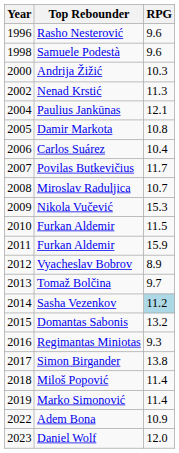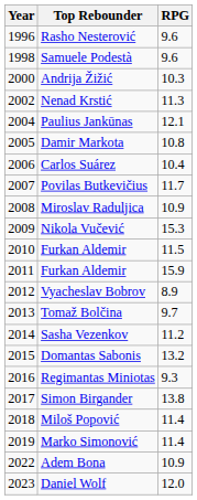 <table class=wikitable>
 <tr>
 <th>Year</th>
 <th>Top Rebounder</th>
 <th>RPG</th>
 </tr>
 <tr>
 <td>1996</td>
 <td> <a href='#'>Rasho Nesterović</a></td>
 <td>9.6</td>
 </tr>
 <tr>
 <td>1998</td>
 <td> <a href='#'>Samuele Podestà</a></td>
 <td>9.6</td>
 </tr>
 <tr>
 <td>2000</td>
 <td> <a href='#'>Andrija Žižić</a></td>
 <td>10.3</td>
 </tr>
 <tr>
 <td>2002</td>
 <td> <a href='#'>Nenad Krstić</a></td>
 <td>11.3</td>
 </tr>
 <tr>
 <td>2004</td>
 <td> <a href='#'>Paulius Jankūnas</a></td>
 <td>12.1</td>
 </tr>
 <tr>
 <td>2005</td>
 <td> <a href='#'>Damir Markota</a></td>
 <td>10.8</td>
 </tr>
 <tr>
 <td>2006</td>
 <td> <a href='#'>Carlos Suárez</a></td>
 <td>10.4</td>
 </tr>
 <tr>
 <td>2007</td>
 <td> <a href='#'>Povilas Butkevičius</a></td>
 <td>11.7</td>
 </tr>
 <tr>
 <td>2008</td>
 <td> <a href='#'>Miroslav Raduljica</a></td>
-<td>10.7</td>
+<td>10.9</td>
 </tr>
 <tr>
 <td>2009</td>
 <td> <a href='#'>Nikola Vučević</a></td>
 <td>15.3</td>
 </tr>
 <tr>
 <td>2010</td>
 <td> <a href='#'>Furkan Aldemir</a></td>
 <td>11.5</td>
 </tr>
 <tr>
 <td>2011</td>
 <td> <a href='#'>Furkan Aldemir</a></td>
 <td>15.9</td>
 </tr>
 <tr>
 <td>2012</td>
 <td> <a href='#'>Vyacheslav Bobrov</a></td>
 <td>8.9</td>
 </tr>
 <tr>
 <td>2013</td>
 <td> <a href='#'>Tomaž Bolčina</a></td>
 <td>9.7</td>
 </tr>
 <tr>
 <td>2014</td>
 <td> <a href='#'>Sasha Vezenkov</a></td>
-<td style="background: lightblue;">11.2</td>
+<td>11.2</td>
 </tr>
 <tr>
 <td>2015</td>
 <td> <a href='#'>Domantas Sabonis</a></td>
 <td>13.2</td>
 </tr>
 <tr>
 <td>2016</td>
 <td> <a href='#'>Regimantas Miniotas</a></td>
 <td>9.3</td>
 </tr>
 <tr>
 <td>2017</td>
 <td> <a href='#'>Simon Birgander</a></td>
 <td>13.8</td>
 </tr>
 <tr>
 <td>2018</td>
 <td> <a href='#'>Miloš Popović</a></td>
 <td>11.4</td>
 </tr>
 <tr>
 <td>2019</td>
 <td> <a href='#'>Marko Simonović</a></td>
 <td>11.4</td>
 </tr>
 <tr>
 <td>2022</td>
 <td> <a href='#'>Adem Bona</a></td>
 <td>10.9</td>
 </tr>
 <tr>
 <td>2023</td>
 <td> <a href='#'>Daniel Wolf</a></td>
 <td>12.0</td>
 </tr>
 </table>
